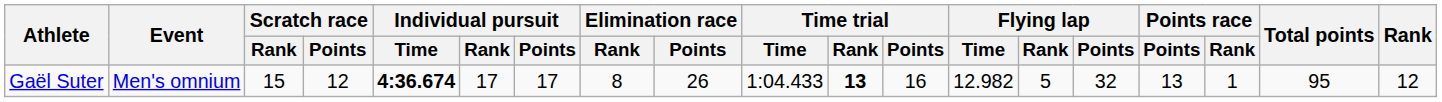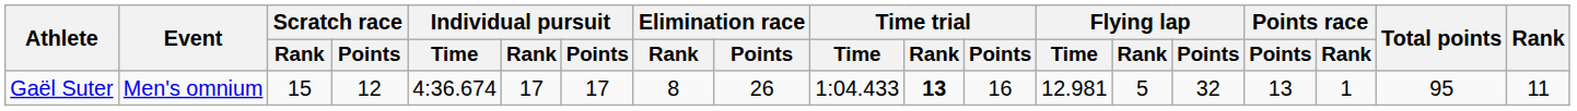 <table class="wikitable" style="font-size:90%">
 <tr>
 <th rowspan="2">Athlete</th>
 <th rowspan="2">Event</th>
 <th colspan=2>Scratch race</th>
 <th colspan=3>Individual pursuit</th>
 <th colspan=2>Elimination race</th>
 <th colspan=3>Time trial</th>
 <th colspan=3>Flying lap</th>
 <th colspan=2>Points race</th>
 <th rowspan=2>Total points</th>
 <th rowspan=2>Rank</th>
 </tr>
 <tr style="font-size:95%">
 <th>Rank</th>
 <th>Points</th>
 <th>Time</th>
 <th>Rank</th>
 <th>Points</th>
 <th>Rank</th>
 <th>Points</th>
 <th>Time</th>
 <th>Rank</th>
 <th>Points</th>
 <th>Time</th>
 <th>Rank</th>
 <th>Points</th>
 <th>Points</th>
 <th>Rank</th>
 </tr>
 <tr align=center>
 <td align=left><a href='#'>Gaël Suter</a></td>
 <td align=left><a href='#'>Men's omnium</a></td>
 <td>15</td>
 <td>12</td>
-<td><strong>4:36.674</strong></td>
+<td>4:36.674</td>
 <td>17</td>
 <td>17</td>
 <td>8</td>
 <td>26</td>
 <td>1:04.433</td>
 <td><strong>13</strong></td>
 <td>16</td>
-<td>12.982</td>
+<td>12.981</td>
 <td>5</td>
 <td>32</td>
 <td>13</td>
 <td>1</td>
 <td>95</td>
-<td>12</td>
+<td>11</td>
 </tr>
 </table>
